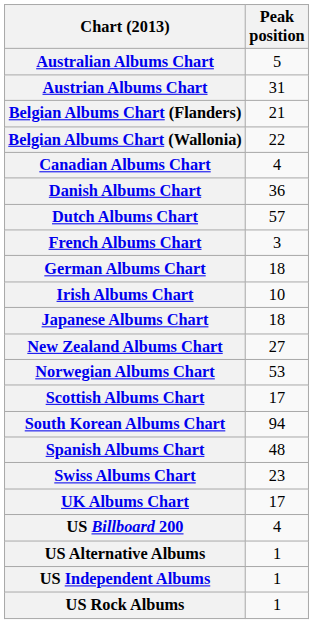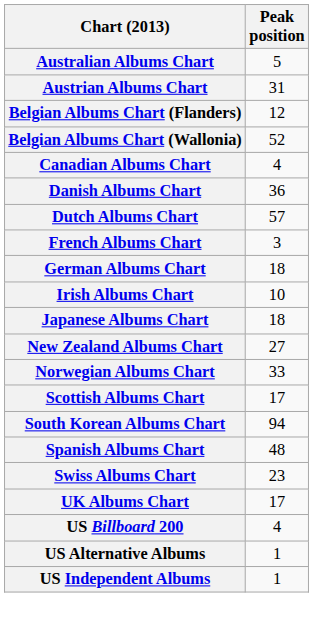 <table class="wikitable sortable plainrowheaders" style="text-align:center">
 <tr>
 <th scope="col">Chart (2013)</th>
 <th scope="col">Peak<br>position</th>
 </tr>
 <tr>
 <th scope="row"><a href='#'>Australian Albums Chart</a></th>
 <td>5</td>
 </tr>
 <tr>
 <th scope="row"><a href='#'>Austrian Albums Chart</a></th>
 <td>31</td>
 </tr>
 <tr>
 <th scope="row"><a href='#'>Belgian Albums Chart</a> (Flanders)</th>
-<td>21</td>
+<td>12</td>
 </tr>
 <tr>
 <th scope="row"><a href='#'>Belgian Albums Chart</a> (Wallonia)</th>
-<td>22</td>
+<td>52</td>
 </tr>
 <tr>
 <th scope="row"><a href='#'>Canadian Albums Chart</a></th>
 <td>4</td>
 </tr>
 <tr>
 <th scope="row"><a href='#'>Danish Albums Chart</a></th>
 <td>36</td>
 </tr>
 <tr>
 <th scope="row"><a href='#'>Dutch Albums Chart</a></th>
 <td>57</td>
 </tr>
 <tr>
 <th scope="row"><a href='#'>French Albums Chart</a></th>
 <td>3</td>
 </tr>
 <tr>
 <th scope="row"><a href='#'>German Albums Chart</a></th>
 <td>18</td>
 </tr>
 <tr>
 <th scope="row"><a href='#'>Irish Albums Chart</a></th>
 <td>10</td>
 </tr>
 <tr>
 <th scope="row"><a href='#'>Japanese Albums Chart</a></th>
 <td>18</td>
 </tr>
 <tr>
 <th scope="row"><a href='#'>New Zealand Albums Chart</a></th>
 <td>27</td>
 </tr>
 <tr>
 <th scope="row"><a href='#'>Norwegian Albums Chart</a></th>
-<td>53</td>
+<td>33</td>
 </tr>
 <tr>
 <th scope="row"><a href='#'>Scottish Albums Chart</a></th>
 <td>17</td>
 </tr>
 <tr>
 <th scope="row"><a href='#'>South Korean Albums Chart</a></th>
 <td>94</td>
 </tr>
 <tr>
 <th scope="row"><a href='#'>Spanish Albums Chart</a></th>
 <td>48</td>
 </tr>
 <tr>
 <th scope="row"><a href='#'>Swiss Albums Chart</a></th>
 <td>23</td>
 </tr>
 <tr>
 <th scope="row"><a href='#'>UK Albums Chart</a></th>
 <td>17</td>
 </tr>
 <tr>
 <th scope="row">US <a href='#'><em>Billboard</em> 200</a></th>
 <td>4</td>
 </tr>
 <tr>
 <th scope="row">US Alternative Albums</th>
 <td>1</td>
 </tr>
 <tr>
 <th scope="row">US <a href='#'>Independent Albums</a></th>
 <td>1</td>
 </tr>
-<tr>
-<th scope="row">US Rock Albums</th>
-<td>1</td>
-</tr>
 </table>
